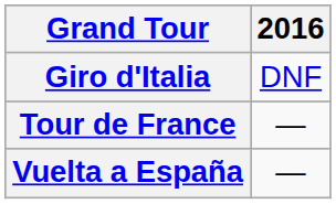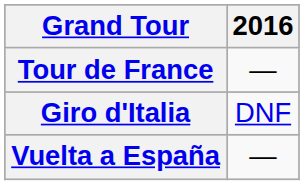 <table class="wikitable plainrowheaders">
 <tr>
 <th scope="col"><a href='#'>Grand Tour</a></th>
 <th scope="col">2016</th>
 </tr>
 <tr style="text-align:center;">
+<th scope="row"> <a href='#'>Tour de France</a></th>
+<td>—</td>
+</tr>
+<tr style="text-align:center;">
 <th scope="row"> <a href='#'>Giro d'Italia</a></th>
 <td><a href='#'>DNF</a></td>
-</tr>
-<tr style="text-align:center;">
-<th scope="row"> <a href='#'>Tour de France</a></th>
-<td>—</td>
 </tr>
 <tr style="text-align:center;">
 <th scope="row"> <a href='#'>Vuelta a España</a></th>
 <td>—</td>
 </tr>
 </table>
